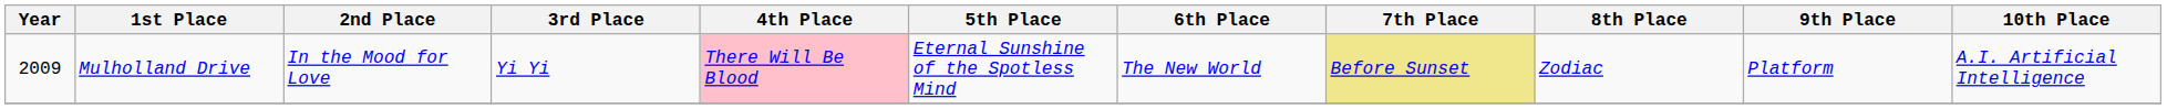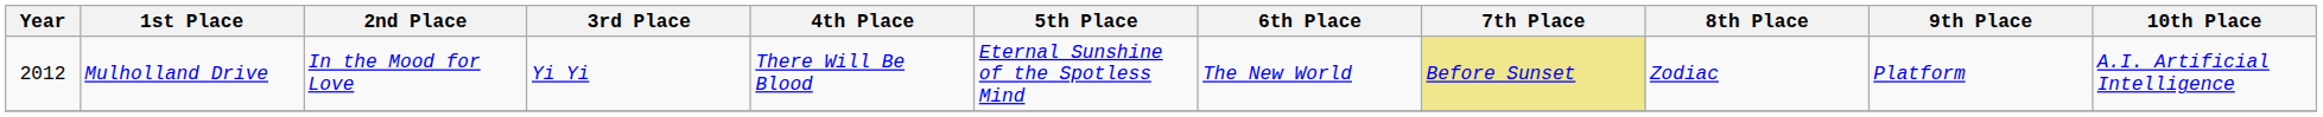 <table class="wikitable">
 <tr>
 <th scope="col" width="3%">Year</th>
 <th scope="col" width="9%">1st Place</th>
 <th scope="col" width="9%">2nd Place</th>
 <th scope="col" width="9%">3rd Place</th>
 <th scope="col" width="9%">4th Place</th>
 <th scope="col" width="9%">5th Place</th>
 <th scope="col" width="9%">6th Place</th>
 <th scope="col" width="9%">7th Place</th>
 <th scope="col" width="9%">8th Place</th>
 <th scope="col" width="9%">9th Place</th>
 <th scope="col" width="9%">10th Place</th>
 </tr>
 <tr>
-<td align="center">2009</td>
+<td align="center">2012</td>
 <td><em><a href='#'>Mulholland Drive</a></em><br></td>
 <td><em><a href='#'>In the Mood for Love</a></em><br></td>
 <td><em><a href='#'>Yi Yi</a></em><br></td>
-<td style="background: pink;"><em><a href='#'>There Will Be Blood</a></em><br></td>
+<td><em><a href='#'>There Will Be Blood</a></em><br></td>
 <td><em><a href='#'>Eternal Sunshine of the Spotless Mind</a></em><br></td>
 <td><em><a href='#'>The New World</a></em><br></td>
 <td style="background: khaki;"><em><a href='#'>Before Sunset</a></em><br></td>
 <td><em><a href='#'>Zodiac</a></em><br></td>
 <td><em><a href='#'>Platform</a></em><br></td>
 <td><em><a href='#'>A.I. Artificial Intelligence</a></em><br></td>
 </tr>
 <tr>
 </tr>
 </table>
